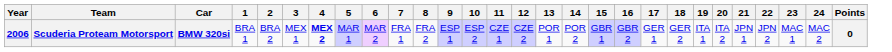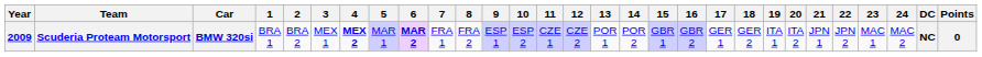 <table class="wikitable" style="text-align:center; font-size:85%">
 <tr>
 <th>Year</th>
 <th>Team</th>
 <th>Car</th>
 <th>1</th>
 <th>2</th>
 <th>3</th>
 <th>4</th>
 <th>5</th>
 <th>6</th>
 <th>7</th>
 <th>8</th>
 <th>9</th>
 <th>10</th>
 <th>11</th>
 <th>12</th>
 <th>13</th>
 <th>14</th>
 <th>15</th>
 <th>16</th>
 <th>17</th>
 <th>18</th>
 <th>19</th>
 <th>20</th>
 <th>21</th>
 <th>22</th>
 <th>23</th>
 <th>24</th>
+<th>DC</th>
 <th>Points</th>
 </tr>
 <tr>
-<th><a href='#'>2006</a></th>
+<th><a href='#'>2009</a></th>
 <th><a href='#'>Scuderia Proteam Motorsport</a></th>
 <th><a href='#'>BMW 320si</a></th>
 <td><a href='#'>BRA<br>1</a></td>
 <td><a href='#'>BRA<br>2</a></td>
 <td><a href='#'>MEX<br>1</a></td>
 <td><strong><a href='#'>MEX<br>2</a></strong></td>
 <td style="background:#cfcfff;"><a href='#'>MAR<br>1</a><br></td>
-<td style="background:#efcfff;"><a href='#'>MAR<br>2</a><br></td>
+<td style="background:#efcfff;"><strong><a href='#'>MAR<br>2</a><br></strong></td>
 <td><a href='#'>FRA<br>1</a></td>
 <td><a href='#'>FRA<br>2</a></td>
 <td style="background:#cfcfff;"><a href='#'>ESP<br>1</a><br></td>
 <td style="background:#cfcfff;"><a href='#'>ESP<br>2</a><br></td>
 <td style="background:#cfcfff;"><a href='#'>CZE<br>1</a><br></td>
 <td style="background:#cfcfff;"><a href='#'>CZE<br>2</a><br></td>
 <td><a href='#'>POR<br>1</a></td>
 <td><a href='#'>POR<br>2</a></td>
 <td style="background:#cfcfff;"><a href='#'>GBR<br>1</a><br></td>
 <td style="background:#cfcfff;"><a href='#'>GBR<br>2</a><br></td>
 <td><a href='#'>GER<br>1</a></td>
 <td><a href='#'>GER<br>2</a></td>
 <td><a href='#'>ITA<br>1</a></td>
 <td><a href='#'>ITA<br>2</a></td>
 <td><a href='#'>JPN<br>1</a></td>
 <td><a href='#'>JPN<br>2</a></td>
 <td><a href='#'>MAC<br>1</a></td>
 <td><a href='#'>MAC<br>2</a></td>
+<th>NC</th>
 <th>0</th>
 </tr>
 </table>
